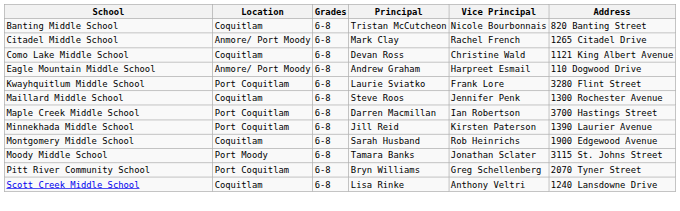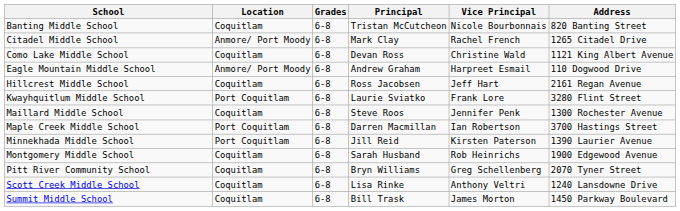 <table class="wikitable">
 <tr>
 <th width=300>School</th>
 <th>Location</th>
 <th>Grades</th>
 <th>Principal</th>
 <th>Vice Principal</th>
 <th>Address</th>
 </tr>
 <tr>
 <td>Banting Middle School</td>
 <td>Coquitlam</td>
 <td>6-8</td>
 <td>Tristan McCutcheon</td>
 <td>Nicole Bourbonnais</td>
 <td>820 Banting Street</td>
 </tr>
 <tr>
 <td>Citadel Middle School</td>
 <td>Anmore/ Port Moody</td>
 <td>6-8</td>
 <td>Mark Clay</td>
 <td>Rachel French</td>
 <td>1265 Citadel Drive</td>
 </tr>
 <tr>
 <td>Como Lake Middle School</td>
 <td>Coquitlam</td>
 <td>6-8</td>
 <td>Devan Ross</td>
 <td>Christine Wald</td>
 <td>1121 King Albert Avenue</td>
 </tr>
 <tr>
 <td>Eagle Mountain Middle School</td>
 <td>Anmore/ Port Moody</td>
 <td>6-8</td>
 <td>Andrew Graham</td>
 <td>Harpreet Esmail</td>
 <td>110 Dogwood Drive</td>
 </tr>
 <tr>
+<td>Hillcrest Middle School</td>
+<td>Coquitlam</td>
+<td>6-8</td>
+<td>Ross Jacobsen</td>
+<td>Jeff Hart</td>
+<td>2161 Regan Avenue</td>
+</tr>
+<tr>
 <td>Kwayhquitlum Middle School</td>
 <td>Port Coquitlam</td>
 <td>6-8</td>
 <td>Laurie Sviatko</td>
 <td>Frank Lore</td>
 <td>3280 Flint Street</td>
 </tr>
 <tr>
 <td>Maillard Middle School</td>
 <td>Coquitlam</td>
 <td>6-8</td>
 <td>Steve Roos</td>
 <td>Jennifer Penk</td>
 <td>1300 Rochester Avenue</td>
 </tr>
 <tr>
 <td>Maple Creek Middle School</td>
 <td>Port Coquitlam</td>
 <td>6-8</td>
 <td>Darren Macmillan</td>
 <td>Ian Robertson</td>
 <td>3700 Hastings Street</td>
 </tr>
 <tr>
 <td>Minnekhada Middle School</td>
 <td>Port Coquitlam</td>
 <td>6-8</td>
 <td>Jill Reid</td>
 <td>Kirsten Paterson</td>
 <td>1390 Laurier Avenue</td>
 </tr>
 <tr>
 <td>Montgomery Middle School</td>
 <td>Coquitlam</td>
 <td>6-8</td>
 <td>Sarah Husband</td>
 <td>Rob Heinrichs</td>
 <td>1900 Edgewood Avenue</td>
 </tr>
 <tr>
-<td>Moody Middle School</td>
-<td>Port Moody</td>
-<td>6-8</td>
-<td>Tamara Banks</td>
-<td>Jonathan Sclater</td>
-<td>3115 St. Johns Street</td>
-</tr>
-<tr>
 <td>Pitt River Community School</td>
-<td>Port Coquitlam</td>
+<td>Coquitlam</td>
 <td>6-8</td>
 <td>Bryn Williams</td>
 <td>Greg Schellenberg</td>
 <td>2070 Tyner Street</td>
 </tr>
 <tr>
 <td><a href='#'>Scott Creek Middle School</a></td>
 <td>Coquitlam</td>
 <td>6-8</td>
 <td>Lisa Rinke</td>
 <td>Anthony Veltri</td>
 <td>1240 Lansdowne Drive</td>
 </tr>
+<tr>
+<td><a href='#'>Summit Middle School</a></td>
+<td>Coquitlam</td>
+<td>6-8</td>
+<td>Bill Trask</td>
+<td>James Morton<br></td>
+<td>1450 Parkway Boulevard</td>
+</tr>
 </table>
